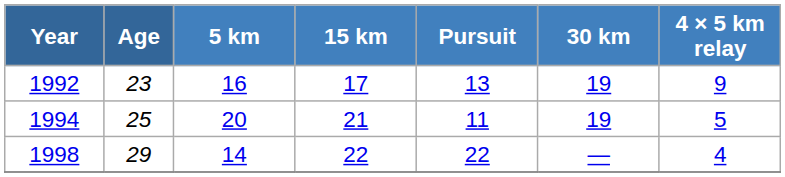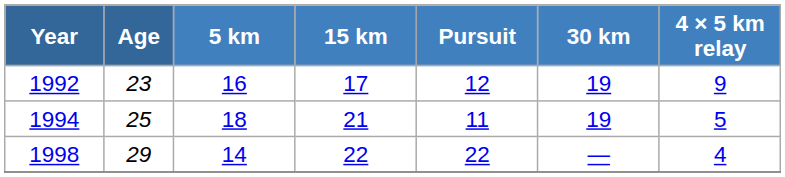 <table class="wikitable" style="font-size:95%; text-align:center; border:grey solid 1px; border-collapse:collapse; background:#ffffff;">
 <tr>
 <th style="background-color:#369; color:white; width:60px;"> Year </th>
 <th style="background-color:#369; color:white; width:40px;"> Age </th>
 <th style="background-color:#4180be; color:white; width:75px;"> 5 km </th>
 <th style="background-color:#4180be; color:white; width:75px;"> 15 km </th>
 <th style="background-color:#4180be; color:white; width:75px;"> Pursuit </th>
 <th style="background-color:#4180be; color:white; width:75px;"> 30 km </th>
 <th style="background-color:#4180be; color:white; width:75px;"> 4 × 5 km <br> relay </th>
 </tr>
 <tr>
 <td><a href='#'>1992</a></td>
 <td><em>23</em></td>
 <td><a href='#'>16</a></td>
 <td><a href='#'>17</a></td>
-<td><a href='#'>13</a></td>
+<td><a href='#'>12</a></td>
 <td><a href='#'>19</a></td>
 <td><a href='#'>9</a></td>
 </tr>
 <tr>
 <td><a href='#'>1994</a></td>
 <td><em>25</em></td>
-<td><a href='#'>20</a></td>
+<td><a href='#'>18</a></td>
 <td><a href='#'>21</a></td>
 <td><a href='#'>11</a></td>
 <td><a href='#'>19</a></td>
 <td><a href='#'>5</a></td>
 </tr>
 <tr>
 <td><a href='#'>1998</a></td>
 <td><em>29</em></td>
 <td><a href='#'>14</a></td>
 <td><a href='#'>22</a></td>
 <td><a href='#'>22</a></td>
 <td><a href='#'>—</a></td>
 <td><a href='#'>4</a></td>
 </tr>
 <tr>
 </tr>
 </table>
